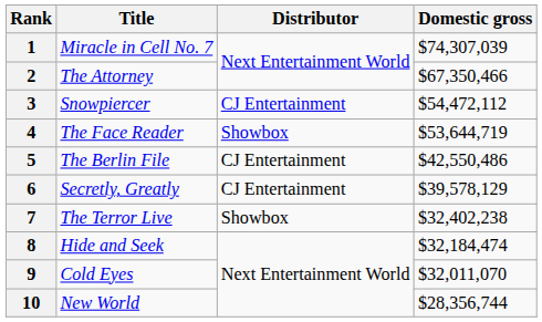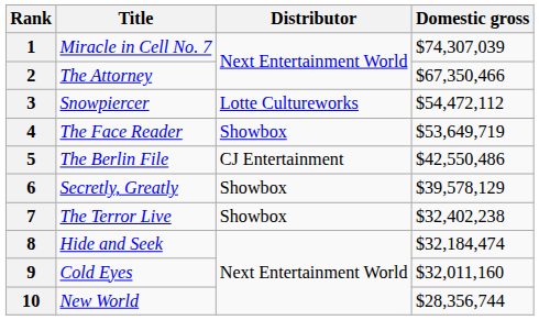 <table class="wikitable" style="margin:auto; margin:auto;">
 <tr>
 <th>Rank</th>
 <th>Title</th>
 <th>Distributor</th>
 <th>Domestic gross </th>
 </tr>
 <tr>
 <th style="text-align:center;">1</th>
 <td><em><a href='#'>Miracle in Cell No. 7</a></em></td>
 <td rowspan=2><a href='#'>Next Entertainment World</a></td>
 <td>$74,307,039</td>
 </tr>
 <tr>
 <th style="text-align:center;">2</th>
 <td><em><a href='#'>The Attorney</a></em></td>
 <td>$67,350,466</td>
 </tr>
 <tr>
 <th style="text-align:center;">3</th>
 <td><em><a href='#'>Snowpiercer</a></em></td>
-<td><a href='#'>CJ Entertainment</a></td>
+<td><a href='#'>Lotte Cultureworks</a></td>
 <td>$54,472,112</td>
 </tr>
 <tr>
 <th style="text-align:center;">4</th>
 <td><em><a href='#'>The Face Reader</a></em></td>
 <td><a href='#'>Showbox</a></td>
-<td>$53,644,719</td>
+<td>$53,649,719</td>
 </tr>
 <tr>
 <th style="text-align:center;">5</th>
 <td><em><a href='#'>The Berlin File</a></em></td>
 <td>CJ Entertainment</td>
 <td>$42,550,486</td>
 </tr>
 <tr>
 <th style="text-align:center;">6</th>
 <td><em><a href='#'>Secretly, Greatly</a></em></td>
-<td>CJ Entertainment</td>
+<td>Showbox</td>
 <td>$39,578,129</td>
 </tr>
 <tr>
 <th style="text-align:center;">7</th>
 <td><em><a href='#'>The Terror Live</a></em></td>
 <td>Showbox</td>
 <td>$32,402,238</td>
 </tr>
 <tr>
 <th style="text-align:center;">8</th>
 <td><em><a href='#'>Hide and Seek</a></em></td>
 <td rowspan=3>Next Entertainment World</td>
 <td>$32,184,474</td>
 </tr>
 <tr>
 <th style="text-align:center;">9</th>
 <td><em><a href='#'>Cold Eyes</a></em></td>
-<td>$32,011,070</td>
+<td>$32,011,160</td>
 </tr>
 <tr>
 <th style="text-align:center;">10</th>
 <td><em><a href='#'>New World</a></em></td>
 <td>$28,356,744</td>
 </tr>
 </table>
